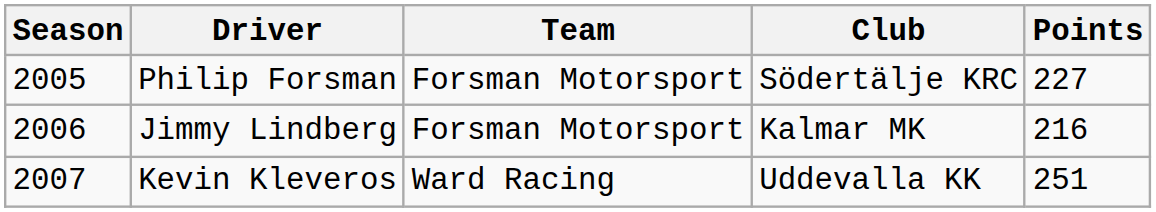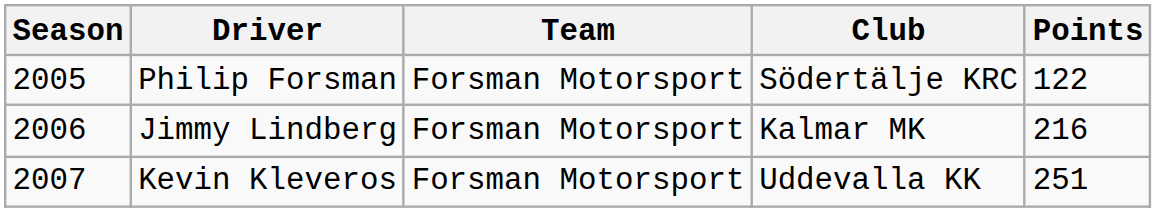 <table class="wikitable sortable">
 <tr>
 <th>Season</th>
 <th>Driver</th>
 <th>Team</th>
 <th>Club</th>
 <th>Points</th>
 </tr>
 <tr>
 <td>2005</td>
 <td>Philip Forsman</td>
 <td>Forsman Motorsport</td>
 <td>Södertälje KRC</td>
-<td>227</td>
+<td>122</td>
 </tr>
 <tr>
 <td>2006</td>
 <td>Jimmy Lindberg</td>
 <td>Forsman Motorsport</td>
 <td>Kalmar MK</td>
 <td>216</td>
 </tr>
 <tr>
 <td>2007</td>
 <td>Kevin Kleveros</td>
-<td>Ward Racing</td>
+<td>Forsman Motorsport</td>
 <td>Uddevalla KK</td>
 <td>251</td>
 </tr>
 </table>
